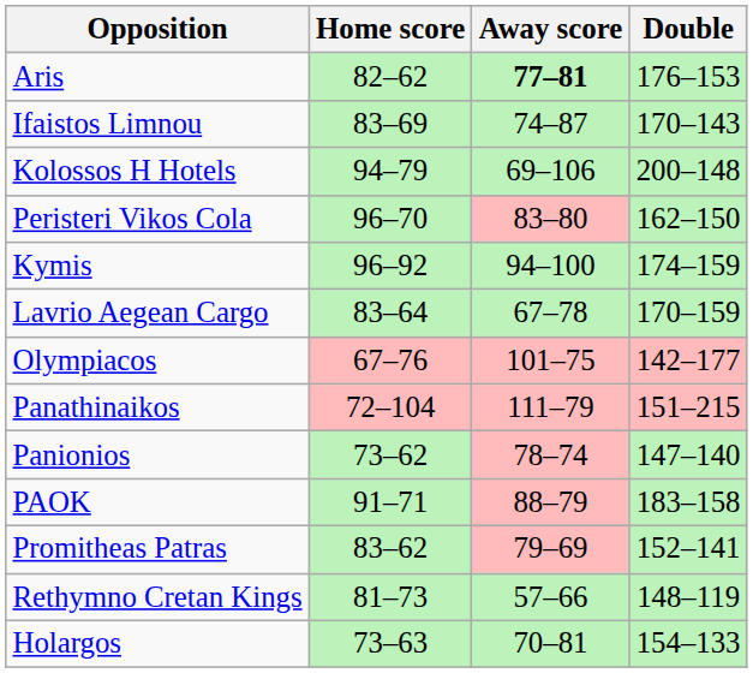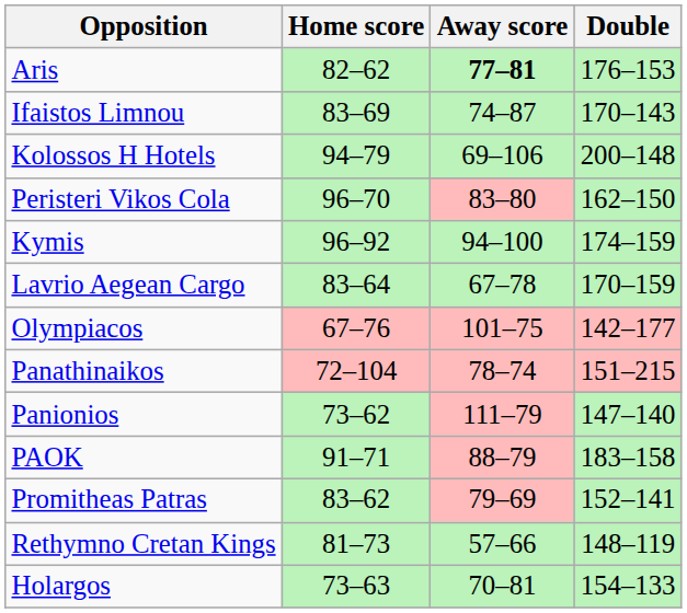 <table class="wikitable" style="text-align: center;">
 <tr>
 <th>Opposition</th>
 <th>Home score</th>
 <th>Away score</th>
 <th>Double</th>
 </tr>
 <tr>
 <td align="left"><a href='#'>Aris</a></td>
 <td bgcolor=#BBF3BB>82–62</td>
 <td bgcolor=#BBF3BB><strong>77–81</strong></td>
 <td bgcolor=#BBF3BB>176–153</td>
 </tr>
 <tr>
 <td align="left"><a href='#'>Ifaistos Limnou</a></td>
 <td bgcolor=#BBF3BB>83–69</td>
 <td bgcolor=#BBF3BB>74–87</td>
 <td bgcolor=#BBF3BB>170–143</td>
 </tr>
 <tr>
 <td align="left"><a href='#'>Kolossos H Hotels</a></td>
 <td bgcolor= #BBF3BB>94–79</td>
 <td bgcolor= #BBF3BB>69–106</td>
 <td bgcolor= #BBF3BB>200–148</td>
 </tr>
 <tr>
 <td align="left"><a href='#'>Peristeri Vikos Cola</a></td>
 <td bgcolor=#BBF3BB>96–70</td>
 <td bgcolor=#FFBBBB>83–80</td>
 <td bgcolor=#BBF3BB>162–150</td>
 </tr>
 <tr>
 <td align="left"><a href='#'>Kymis</a></td>
 <td bgcolor=#BBF3BB>96–92</td>
 <td bgcolor=#BBF3BB>94–100</td>
 <td bgcolor=#BBF3BB>174–159</td>
 </tr>
 <tr>
 <td align="left"><a href='#'>Lavrio Aegean Cargo</a></td>
 <td bgcolor=#BBF3BB>83–64</td>
 <td bgcolor=#BBF3BB>67–78</td>
 <td bgcolor=#BBF3BB>170–159</td>
 </tr>
 <tr>
 <td align="left"><a href='#'>Olympiacos</a></td>
 <td bgcolor=#FFBBBB>67–76</td>
 <td bgcolor=#FFBBBB>101–75</td>
 <td bgcolor=#FFBBBB>142–177</td>
 </tr>
 <tr>
 <td align="left"><a href='#'>Panathinaikos</a></td>
 <td bgcolor=#FFBBBB>72–104</td>
-<td bgcolor=#FFBBBB>111–79</td>
+<td bgcolor=#FFBBBB>78–74</td>
 <td bgcolor=#FFBBBB>151–215</td>
 </tr>
 <tr>
 <td align="left"><a href='#'>Panionios</a></td>
 <td bgcolor=#BBF3BB>73–62</td>
-<td bgcolor=#FFBBBB>78–74</td>
+<td bgcolor=#FFBBBB>111–79</td>
 <td bgcolor=#BBF3BB>147–140</td>
 </tr>
 <tr>
 <td align="left"><a href='#'>PAOK</a></td>
 <td bgcolor=#BBF3BB>91–71</td>
 <td bgcolor=#FFBBBB>88–79</td>
 <td bgcolor=#BBF3BB>183–158</td>
 </tr>
 <tr>
 <td align="left"><a href='#'>Promitheas Patras</a></td>
 <td bgcolor=#BBF3BB>83–62</td>
 <td bgcolor=#FFBBBB>79–69</td>
 <td bgcolor=#BBF3BB>152–141</td>
 </tr>
 <tr>
 <td align="left"><a href='#'>Rethymno Cretan Kings</a></td>
 <td bgcolor=#BBF3BB>81–73</td>
 <td bgcolor=#BBF3BB>57–66</td>
 <td bgcolor=#BBF3BB>148–119</td>
 </tr>
 <tr>
 <td align="left"><a href='#'>Holargos</a></td>
 <td bgcolor=#BBF3BB>73–63</td>
 <td bgcolor=#BBF3BB>70–81</td>
 <td bgcolor=#BBF3BB>154–133</td>
 </tr>
 </table>
